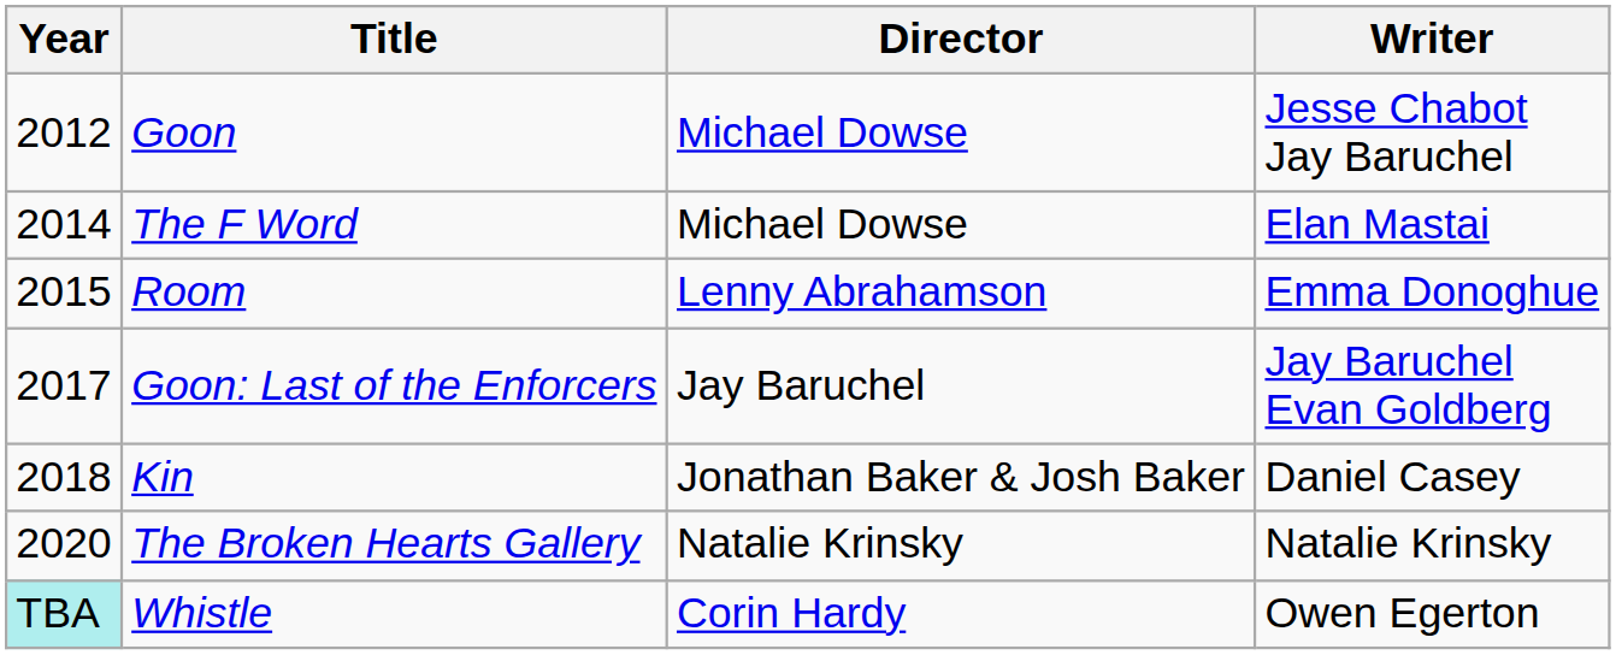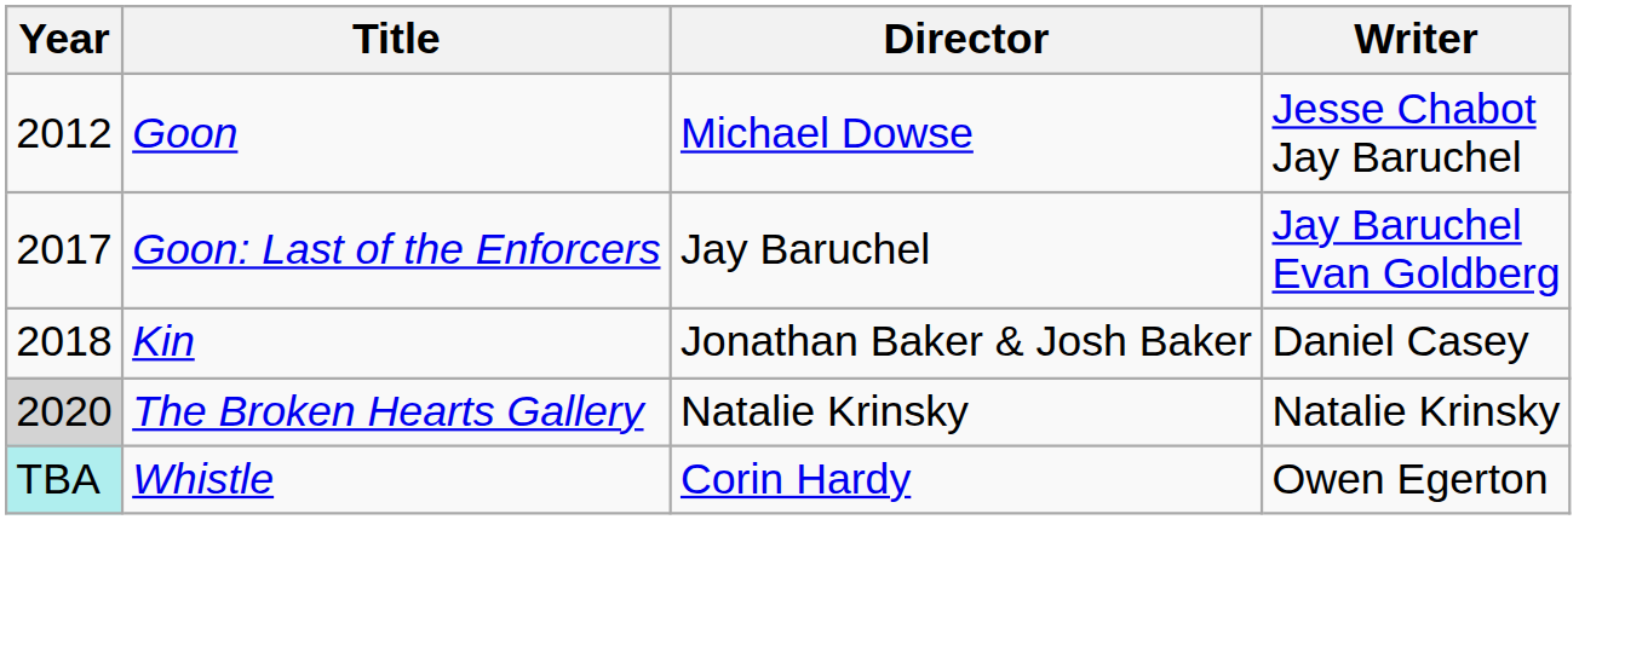 <table class="wikitable">
 <tr>
 <th>Year</th>
 <th>Title</th>
 <th>Director</th>
 <th>Writer</th>
 </tr>
 <tr>
 <td>2012</td>
 <td><em><a href='#'>Goon</a></em></td>
 <td><a href='#'>Michael Dowse</a></td>
 <td><a href='#'>Jesse Chabot</a><br>Jay Baruchel</td>
 </tr>
 <tr>
-<td>2014</td>
-<td><em><a href='#'>The F Word</a></em></td>
-<td>Michael Dowse</td>
-<td><a href='#'>Elan Mastai</a></td>
-</tr>
-<tr>
-<td>2015</td>
-<td><em><a href='#'>Room</a></em></td>
-<td><a href='#'>Lenny Abrahamson</a></td>
-<td><a href='#'>Emma Donoghue</a></td>
-</tr>
-<tr>
 <td>2017</td>
 <td><em><a href='#'>Goon: Last of the Enforcers</a></em></td>
 <td>Jay Baruchel</td>
 <td><a href='#'>Jay Baruchel</a><br><a href='#'>Evan Goldberg</a></td>
 </tr>
 <tr>
 <td>2018</td>
 <td><em><a href='#'>Kin</a></em></td>
 <td>Jonathan Baker & Josh Baker</td>
 <td>Daniel Casey</td>
 </tr>
 <tr>
-<td>2020</td>
+<td style="background: lightgrey;">2020</td>
 <td><em><a href='#'>The Broken Hearts Gallery</a></em></td>
 <td>Natalie Krinsky</td>
 <td>Natalie Krinsky</td>
 </tr>
 <tr>
 <td style="background: paleturquoise;">TBA</td>
 <td><em><a href='#'>Whistle</a></em></td>
 <td><a href='#'>Corin Hardy</a></td>
 <td>Owen Egerton</td>
 </tr>
 </table>
